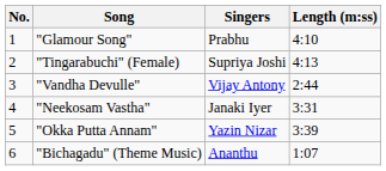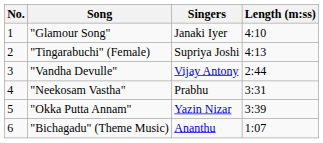 <table class="wikitable">
 <tr>
 <th>No.</th>
 <th>Song</th>
 <th>Singers</th>
 <th>Length (m:ss)</th>
 </tr>
 <tr>
 <td>1</td>
 <td>"Glamour Song"</td>
-<td>Prabhu</td>
+<td>Janaki Iyer</td>
 <td>4:10</td>
 </tr>
 <tr>
 <td>2</td>
 <td>"Tingarabuchi" (Female)</td>
 <td>Supriya Joshi</td>
 <td>4:13</td>
 </tr>
 <tr>
 <td>3</td>
 <td>"Vandha Devulle"</td>
 <td><a href='#'>Vijay Antony</a></td>
 <td>2:44</td>
 </tr>
 <tr>
 <td>4</td>
 <td>"Neekosam Vastha"</td>
-<td>Janaki Iyer</td>
+<td>Prabhu</td>
 <td>3:31</td>
 </tr>
 <tr>
 <td>5</td>
 <td>"Okka Putta Annam"</td>
 <td><a href='#'>Yazin Nizar</a></td>
 <td>3:39</td>
 </tr>
 <tr>
 <td>6</td>
 <td>"Bichagadu" (Theme Music)</td>
 <td><a href='#'>Ananthu</a></td>
 <td>1:07</td>
 </tr>
 </table>
